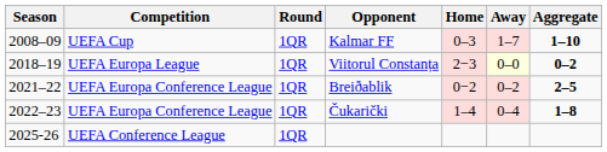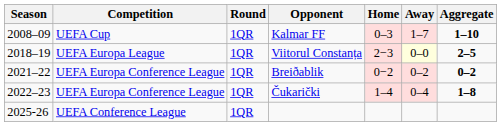 <table class="wikitable" style="text-align:left">
 <tr>
 <th>Season</th>
 <th>Competition</th>
 <th>Round</th>
 <th>Opponent</th>
 <th>Home</th>
 <th>Away</th>
 <th>Aggregate</th>
 </tr>
 <tr>
 <td>2008–09</td>
 <td><a href='#'>UEFA Cup</a></td>
 <td><a href='#'>1QR</a></td>
 <td> <a href='#'>Kalmar FF</a></td>
 <td bgcolor="#ffdddd" style="text-align:center;">0–3</td>
 <td bgcolor="#ffdddd" style="text-align:center;">1–7</td>
 <td style="text-align:center;"><strong>1–10</strong></td>
 </tr>
 <tr>
 <td>2018–19</td>
 <td><a href='#'>UEFA Europa League</a></td>
 <td><a href='#'>1QR</a></td>
 <td> <a href='#'>Viitorul Constanța</a></td>
 <td bgcolor="#ffdddd" style="text-align:center;">2−3</td>
 <td bgcolor="#ffffdd" style="text-align:center;">0–0</td>
-<td style="text-align:center;"><strong>0–2</strong></td>
+<td style="text-align:center;"><strong>2–5</strong></td>
 </tr>
 <tr>
 <td>2021–22</td>
 <td><a href='#'>UEFA Europa Conference League</a></td>
 <td><a href='#'>1QR</a></td>
 <td> <a href='#'>Breiðablik</a></td>
 <td bgcolor="#ffdddd" style="text-align:center;">0−2</td>
 <td bgcolor="#ffdddd" style="text-align:center;">0–2</td>
-<td style="text-align:center;"><strong>2–5</strong></td>
+<td style="text-align:center;"><strong>0–2</strong></td>
 </tr>
 <tr>
 <td>2022–23</td>
 <td><a href='#'>UEFA Europa Conference League</a></td>
 <td><a href='#'>1QR</a></td>
 <td> <a href='#'>Čukarički</a></td>
 <td bgcolor="#ffdddd" style="text-align:center;">1–4</td>
 <td bgcolor="#ffdddd" style="text-align:center;">0–4</td>
 <td style="text-align:center;"><strong>1–8</strong></td>
 </tr>
 <tr>
 <td>2025-26</td>
 <td><a href='#'> UEFA Conference League</a></td>
 <td><a href='#'>1QR</a></td>
 <td></td>
 <td></td>
 <td></td>
 <td></td>
 </tr>
 </table>
